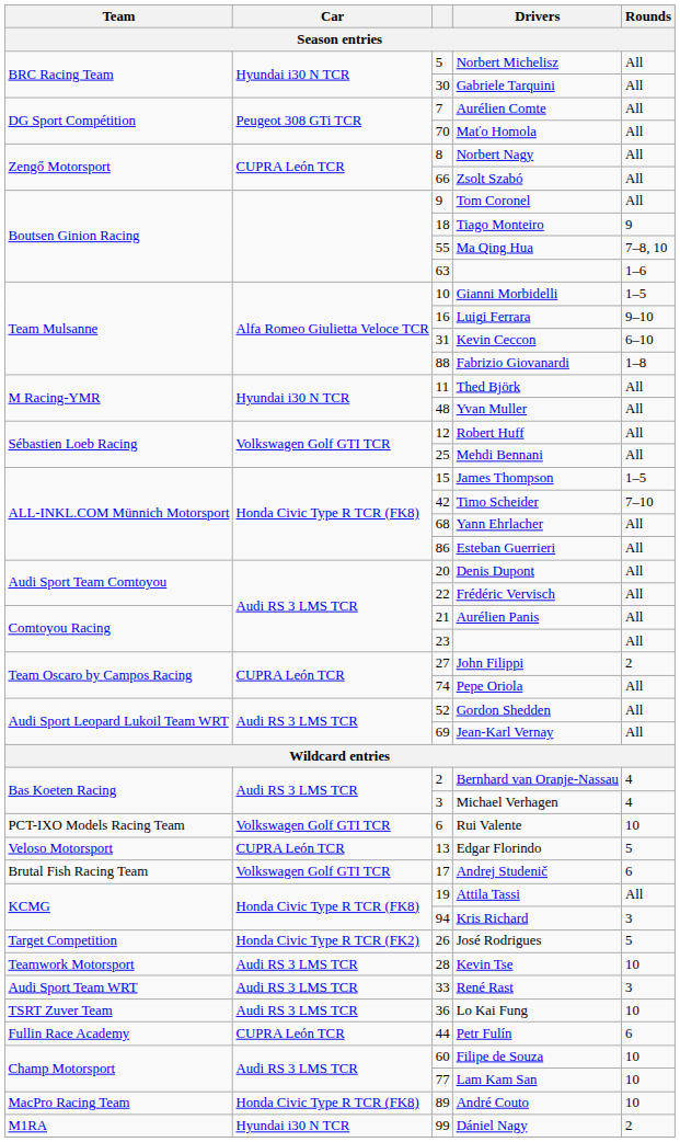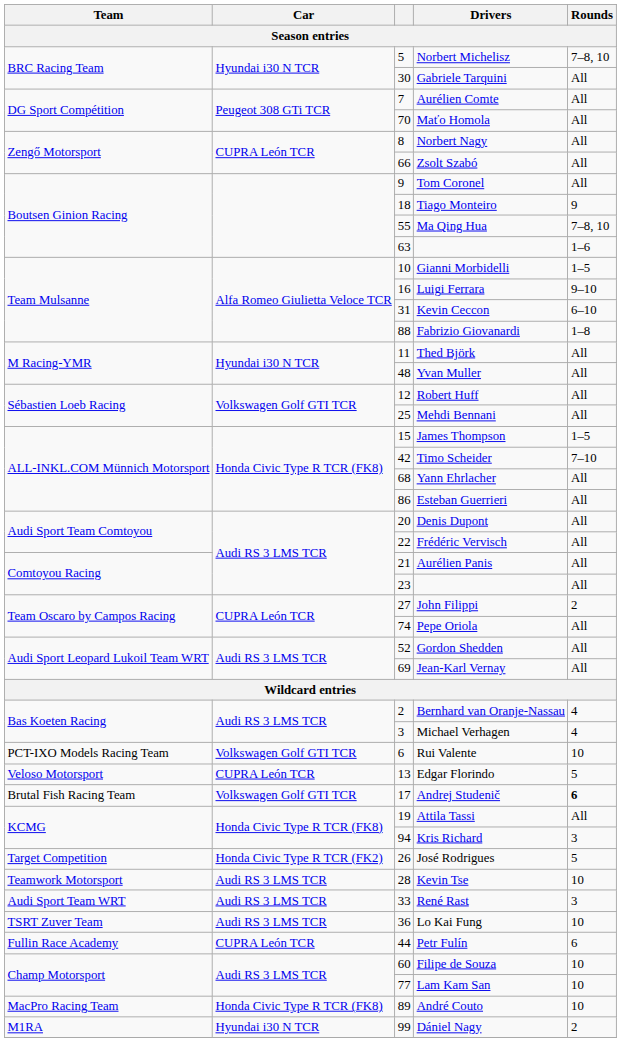 <table class="wikitable" style="font-size: 85%">
 <tr>
 <th>Team</th>
 <th>Car</th>
 <th></th>
 <th>Drivers</th>
 <th>Rounds</th>
 </tr>
 <tr>
 <th colspan=5>Season entries</th>
 </tr>
 <tr>
 <td rowspan=2> <a href='#'>BRC Racing Team</a></td>
 <td rowspan=2><a href='#'>Hyundai i30 N TCR</a></td>
 <td>5</td>
 <td> <a href='#'>Norbert Michelisz</a></td>
-<td>All</td>
+<td>7–8, 10</td>
 </tr>
 <tr>
 <td>30</td>
 <td> <a href='#'>Gabriele Tarquini</a></td>
 <td>All</td>
 </tr>
 <tr>
 <td rowspan=2> <a href='#'>DG Sport Compétition</a></td>
 <td rowspan=2><a href='#'>Peugeot 308 GTi TCR</a></td>
 <td>7</td>
 <td> <a href='#'>Aurélien Comte</a></td>
 <td>All</td>
 </tr>
 <tr>
 <td>70</td>
 <td> <a href='#'>Maťo Homola</a></td>
 <td>All</td>
 </tr>
 <tr>
 <td rowspan=2> <a href='#'>Zengő Motorsport</a></td>
 <td rowspan=2><a href='#'>CUPRA León TCR</a></td>
 <td>8</td>
 <td> <a href='#'>Norbert Nagy</a></td>
 <td>All</td>
 </tr>
 <tr>
 <td>66</td>
 <td> <a href='#'>Zsolt Szabó</a></td>
 <td>All</td>
 </tr>
 <tr>
 <td rowspan=4> <a href='#'>Boutsen Ginion Racing</a></td>
 <td rowspan=4></td>
 <td>9</td>
 <td> <a href='#'>Tom Coronel</a></td>
 <td>All</td>
 </tr>
 <tr>
 <td>18</td>
 <td> <a href='#'>Tiago Monteiro</a></td>
 <td>9</td>
 </tr>
 <tr>
 <td>55</td>
 <td> <a href='#'>Ma Qing Hua</a></td>
 <td>7–8, 10</td>
 </tr>
 <tr>
 <td>63</td>
 <td></td>
 <td>1–6</td>
 </tr>
 <tr>
 <td rowspan=4> <a href='#'>Team Mulsanne</a></td>
 <td rowspan=4><a href='#'>Alfa Romeo Giulietta Veloce TCR</a></td>
 <td>10</td>
 <td> <a href='#'>Gianni Morbidelli</a></td>
 <td>1–5</td>
 </tr>
 <tr>
 <td>16</td>
 <td> <a href='#'>Luigi Ferrara</a></td>
 <td>9–10</td>
 </tr>
 <tr>
 <td>31</td>
 <td> <a href='#'>Kevin Ceccon</a></td>
 <td>6–10</td>
 </tr>
 <tr>
 <td>88</td>
 <td> <a href='#'>Fabrizio Giovanardi</a></td>
 <td>1–8</td>
 </tr>
 <tr>
 <td rowspan=2> <a href='#'>M Racing-YMR</a></td>
 <td rowspan=2><a href='#'>Hyundai i30 N TCR</a></td>
 <td>11</td>
 <td> <a href='#'>Thed Björk</a></td>
 <td>All</td>
 </tr>
 <tr>
 <td>48</td>
 <td> <a href='#'>Yvan Muller</a></td>
 <td>All</td>
 </tr>
 <tr>
 <td rowspan=2> <a href='#'>Sébastien Loeb Racing</a></td>
 <td rowspan=2><a href='#'>Volkswagen Golf GTI TCR</a></td>
 <td>12</td>
 <td> <a href='#'>Robert Huff</a></td>
 <td>All</td>
 </tr>
 <tr>
 <td>25</td>
 <td> <a href='#'>Mehdi Bennani</a></td>
 <td>All</td>
 </tr>
 <tr>
 <td rowspan=4> <a href='#'>ALL-INKL.COM Münnich Motorsport</a></td>
 <td rowspan=4><a href='#'>Honda Civic Type R TCR (FK8)</a></td>
 <td>15</td>
 <td> <a href='#'>James Thompson</a></td>
 <td>1–5</td>
 </tr>
 <tr>
 <td>42</td>
 <td> <a href='#'>Timo Scheider</a></td>
 <td>7–10</td>
 </tr>
 <tr>
 <td>68</td>
 <td> <a href='#'>Yann Ehrlacher</a></td>
 <td>All</td>
 </tr>
 <tr>
 <td>86</td>
 <td> <a href='#'>Esteban Guerrieri</a></td>
 <td>All</td>
 </tr>
 <tr>
 <td rowspan=2> <a href='#'>Audi Sport Team Comtoyou</a></td>
 <td rowspan=4><a href='#'>Audi RS 3 LMS TCR</a></td>
 <td>20</td>
 <td> <a href='#'>Denis Dupont</a></td>
 <td>All</td>
 </tr>
 <tr>
 <td>22</td>
 <td> <a href='#'>Frédéric Vervisch</a></td>
 <td>All</td>
 </tr>
 <tr>
 <td rowspan=2> <a href='#'>Comtoyou Racing</a></td>
 <td>21</td>
 <td> <a href='#'>Aurélien Panis</a></td>
 <td>All</td>
 </tr>
 <tr>
 <td>23</td>
 <td></td>
 <td>All</td>
 </tr>
 <tr>
 <td rowspan=2> <a href='#'>Team Oscaro by Campos Racing</a></td>
 <td rowspan=2><a href='#'>CUPRA León TCR</a></td>
 <td>27</td>
 <td> <a href='#'>John Filippi</a></td>
 <td>2</td>
 </tr>
 <tr>
 <td>74</td>
 <td> <a href='#'>Pepe Oriola</a></td>
 <td>All</td>
 </tr>
 <tr>
 <td rowspan=2> <a href='#'>Audi Sport Leopard Lukoil Team WRT</a></td>
 <td rowspan=2><a href='#'>Audi RS 3 LMS TCR</a></td>
 <td>52</td>
 <td> <a href='#'>Gordon Shedden</a></td>
 <td>All</td>
 </tr>
 <tr>
 <td>69</td>
 <td> <a href='#'>Jean-Karl Vernay</a></td>
 <td>All</td>
 </tr>
 <tr>
 <th colspan=5>Wildcard entries</th>
 </tr>
 <tr>
 <td rowspan=2> <a href='#'>Bas Koeten Racing</a></td>
 <td rowspan=2><a href='#'>Audi RS 3 LMS TCR</a></td>
 <td>2</td>
 <td> <a href='#'>Bernhard van Oranje-Nassau</a></td>
 <td>4</td>
 </tr>
 <tr>
 <td>3</td>
 <td> Michael Verhagen</td>
 <td>4</td>
 </tr>
 <tr>
 <td> PCT-IXO Models Racing Team</td>
 <td><a href='#'>Volkswagen Golf GTI TCR</a></td>
 <td>6</td>
 <td> Rui Valente</td>
 <td>10</td>
 </tr>
 <tr>
 <td> <a href='#'>Veloso Motorsport</a></td>
 <td><a href='#'>CUPRA León TCR</a></td>
 <td>13</td>
 <td> Edgar Florindo</td>
 <td>5</td>
 </tr>
 <tr>
 <td> Brutal Fish Racing Team</td>
 <td><a href='#'>Volkswagen Golf GTI TCR</a></td>
 <td>17</td>
 <td> <a href='#'>Andrej Studenič</a></td>
-<td>6</td>
+<td><strong>6</strong></td>
 </tr>
 <tr>
 <td rowspan=2> <a href='#'>KCMG</a></td>
 <td rowspan=2><a href='#'>Honda Civic Type R TCR (FK8)</a></td>
 <td>19</td>
 <td> <a href='#'>Attila Tassi</a></td>
 <td>All</td>
 </tr>
 <tr>
 <td>94</td>
 <td> <a href='#'>Kris Richard</a></td>
 <td>3</td>
 </tr>
 <tr>
 <td> <a href='#'>Target Competition</a></td>
 <td><a href='#'>Honda Civic Type R TCR (FK2)</a></td>
 <td>26</td>
 <td> José Rodrigues</td>
 <td>5</td>
 </tr>
 <tr>
 <td> <a href='#'>Teamwork Motorsport</a></td>
 <td><a href='#'>Audi RS 3 LMS TCR</a></td>
 <td>28</td>
 <td> <a href='#'>Kevin Tse</a></td>
 <td>10</td>
 </tr>
 <tr>
 <td> <a href='#'>Audi Sport Team WRT</a></td>
 <td><a href='#'>Audi RS 3 LMS TCR</a></td>
 <td>33</td>
 <td> <a href='#'>René Rast</a></td>
 <td>3</td>
 </tr>
 <tr>
 <td> <a href='#'>TSRT Zuver Team</a></td>
 <td><a href='#'>Audi RS 3 LMS TCR</a></td>
 <td>36</td>
 <td> Lo Kai Fung</td>
 <td>10</td>
 </tr>
 <tr>
 <td> <a href='#'>Fullin Race Academy</a></td>
 <td><a href='#'>CUPRA León TCR</a></td>
 <td>44</td>
 <td> <a href='#'>Petr Fulín</a></td>
 <td>6</td>
 </tr>
 <tr>
 <td rowspan=2> <a href='#'>Champ Motorsport</a></td>
 <td rowspan=2><a href='#'>Audi RS 3 LMS TCR</a></td>
 <td>60</td>
 <td> <a href='#'>Filipe de Souza</a></td>
 <td>10</td>
 </tr>
 <tr>
 <td>77</td>
 <td> <a href='#'>Lam Kam San</a></td>
 <td>10</td>
 </tr>
 <tr>
 <td> <a href='#'>MacPro Racing Team</a></td>
 <td><a href='#'>Honda Civic Type R TCR (FK8)</a></td>
 <td>89</td>
 <td> <a href='#'>André Couto</a></td>
 <td>10</td>
 </tr>
 <tr>
 <td> <a href='#'>M1RA</a></td>
 <td><a href='#'>Hyundai i30 N TCR</a></td>
 <td>99</td>
 <td> <a href='#'>Dániel Nagy</a></td>
 <td>2</td>
 </tr>
 <tr>
 </tr>
 </table>
